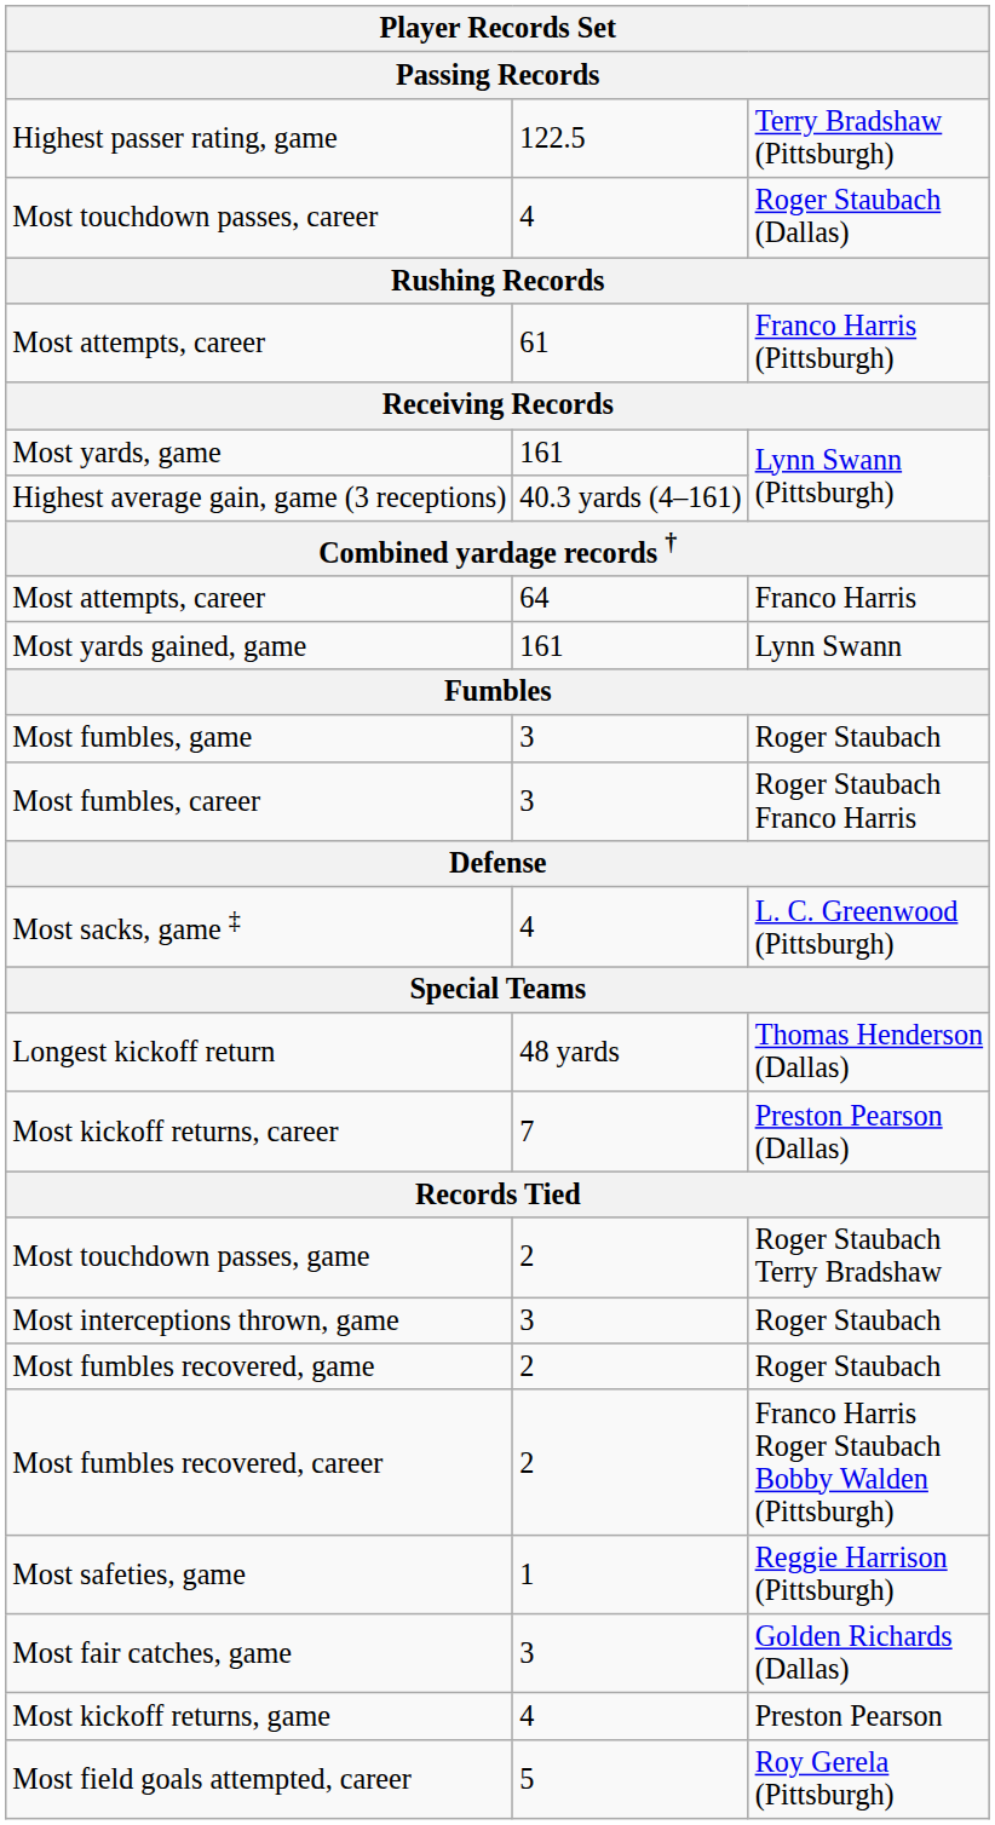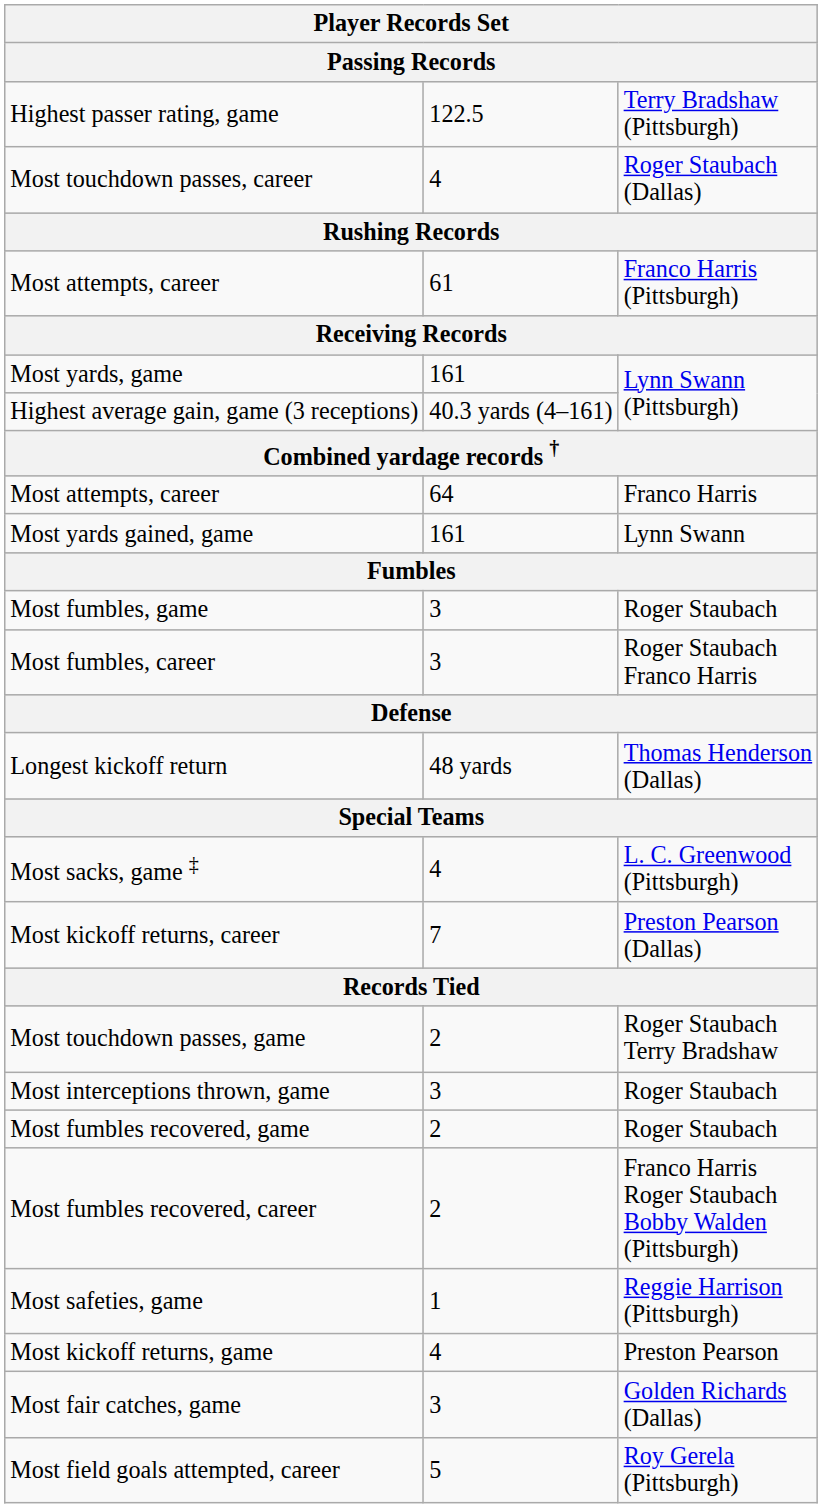 <table class="wikitable">
 <tr>
 <th colspan=3>Player Records Set</th>
 </tr>
 <tr>
 <th colspan=3>Passing Records</th>
 </tr>
 <tr>
 <td>Highest passer rating, game</td>
 <td>122.5</td>
 <td><a href='#'>Terry Bradshaw</a><br>(Pittsburgh)</td>
 </tr>
 <tr>
 <td>Most touchdown passes, career</td>
 <td>4</td>
 <td><a href='#'>Roger Staubach</a><br>(Dallas)</td>
 </tr>
 <tr>
 <th colspan=3>Rushing Records</th>
 </tr>
 <tr>
 <td>Most attempts, career</td>
 <td>61</td>
 <td><a href='#'>Franco Harris</a><br>(Pittsburgh)</td>
 </tr>
 <tr>
 <th colspan=3>Receiving Records</th>
 </tr>
 <tr>
 <td>Most yards, game</td>
 <td>161</td>
 <td rowspan=2><a href='#'>Lynn Swann</a><br>(Pittsburgh)</td>
 </tr>
 <tr>
 <td>Highest average gain, game (3 receptions)</td>
 <td>40.3 yards (4–161)</td>
 </tr>
 <tr>
 <th colspan=3>Combined yardage records <sup>†</sup></th>
 </tr>
 <tr>
 <td>Most attempts, career</td>
 <td>64</td>
 <td>Franco Harris</td>
 </tr>
 <tr>
 <td>Most yards gained, game</td>
 <td>161</td>
 <td>Lynn Swann</td>
 </tr>
 <tr>
 <th colspan=3>Fumbles</th>
 </tr>
 <tr>
 <td>Most fumbles, game</td>
 <td>3</td>
 <td>Roger Staubach</td>
 </tr>
 <tr>
 <td>Most fumbles, career</td>
 <td>3</td>
 <td>Roger Staubach<br>Franco Harris</td>
 </tr>
 <tr>
 <th colspan=3>Defense</th>
 </tr>
 <tr>
-<td>Most sacks, game <sup>‡</sup></td>
-<td>4</td>
-<td><a href='#'>L. C. Greenwood</a><br>(Pittsburgh)</td>
+<td>Longest kickoff return</td>
+<td>48 yards</td>
+<td><a href='#'>Thomas Henderson</a><br>(Dallas)</td>
 </tr>
 <tr>
 <th colspan=3>Special Teams</th>
 </tr>
 <tr>
-<td>Longest kickoff return</td>
-<td>48 yards</td>
-<td><a href='#'>Thomas Henderson</a><br>(Dallas)</td>
+<td>Most sacks, game <sup>‡</sup></td>
+<td>4</td>
+<td><a href='#'>L. C. Greenwood</a><br>(Pittsburgh)</td>
 </tr>
 <tr>
 <td>Most kickoff returns, career</td>
 <td>7</td>
 <td><a href='#'>Preston Pearson</a><br>(Dallas)</td>
 </tr>
 <tr>
 <th colspan=3>Records Tied</th>
 </tr>
 <tr>
 <td>Most touchdown passes, game</td>
 <td>2</td>
 <td>Roger Staubach<br>Terry Bradshaw</td>
 </tr>
 <tr>
 <td>Most interceptions thrown, game</td>
 <td>3</td>
 <td>Roger Staubach</td>
 </tr>
 <tr>
 <td>Most fumbles recovered, game</td>
 <td>2</td>
 <td>Roger Staubach</td>
 </tr>
 <tr>
 <td>Most fumbles recovered, career</td>
 <td>2</td>
 <td>Franco Harris<br>Roger Staubach<br><a href='#'>Bobby Walden</a><br>(Pittsburgh)</td>
 </tr>
 <tr>
 <td>Most safeties, game</td>
 <td>1</td>
 <td><a href='#'>Reggie Harrison</a><br>(Pittsburgh)</td>
 </tr>
 <tr>
+<td>Most kickoff returns, game</td>
+<td>4</td>
+<td>Preston Pearson</td>
+</tr>
+<tr>
 <td>Most fair catches, game</td>
 <td>3</td>
 <td><a href='#'>Golden Richards</a><br>(Dallas)</td>
-</tr>
-<tr>
-<td>Most kickoff returns, game</td>
-<td>4</td>
-<td>Preston Pearson</td>
 </tr>
 <tr>
 <td>Most field goals attempted, career</td>
 <td>5</td>
 <td><a href='#'>Roy Gerela</a><br>(Pittsburgh)</td>
 </tr>
 </table>
